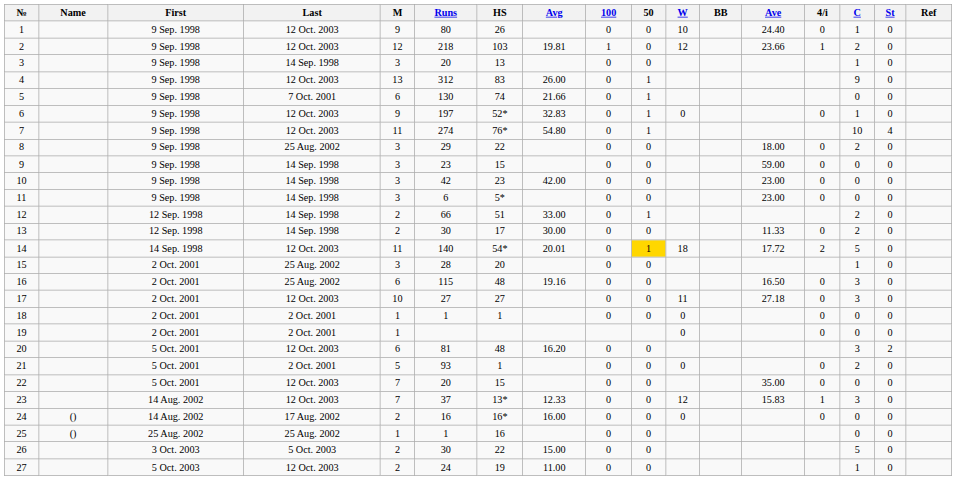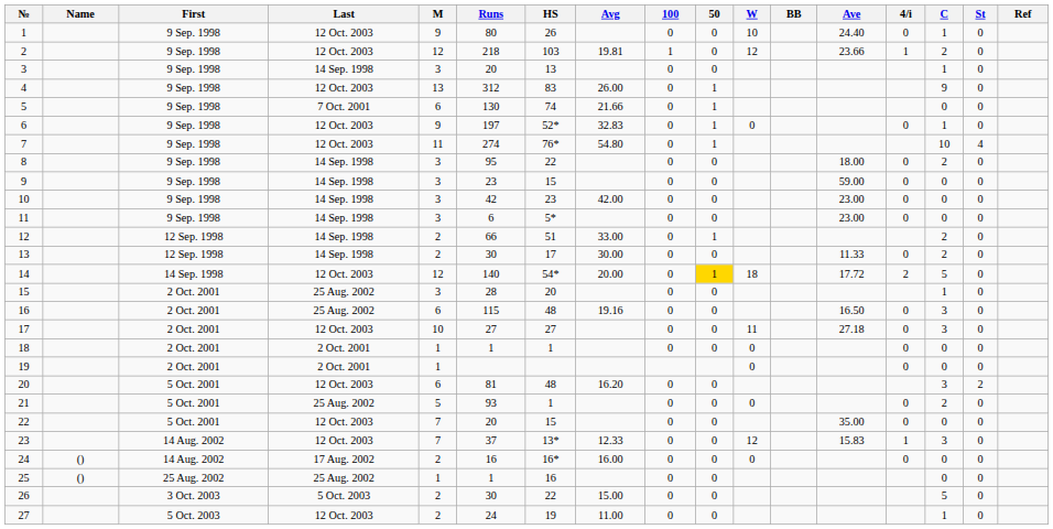 <table class="wikitable sortable" style="text-align:center; width: 100%; font-size: 85%;">
 <tr align="center">
 <th>№</th>
 <th>Name</th>
 <th>First</th>
 <th>Last</th>
 <th>M</th>
 <th><a href='#'>Runs</a></th>
 <th>HS</th>
 <th><a href='#'>Avg</a></th>
 <th><a href='#'>100</a></th>
 <th>50</th>
 <th><a href='#'>W</a></th>
 <th>BB</th>
 <th><a href='#'>Ave</a></th>
 <th>4/i</th>
 <th><a href='#'>C</a></th>
 <th><a href='#'>St</a></th>
 <th>Ref</th>
 </tr>
 <tr align="center">
 <td>1</td>
 <td></td>
 <td>9 Sep. 1998</td>
 <td>12 Oct. 2003</td>
 <td>9</td>
 <td>80</td>
 <td>26</td>
 <td></td>
 <td>0</td>
 <td>0</td>
 <td>10</td>
 <td></td>
 <td>24.40</td>
 <td>0</td>
 <td>1</td>
 <td>0</td>
 <td></td>
 </tr>
 <tr align="center">
 <td>2</td>
 <td></td>
 <td>9 Sep. 1998</td>
 <td>12 Oct. 2003</td>
 <td>12</td>
 <td>218</td>
 <td>103</td>
 <td>19.81</td>
 <td>1</td>
 <td>0</td>
 <td>12</td>
 <td></td>
 <td>23.66</td>
 <td>1</td>
 <td>2</td>
 <td>0</td>
 <td></td>
 </tr>
 <tr align="center">
 <td>3</td>
 <td></td>
 <td>9 Sep. 1998</td>
 <td>14 Sep. 1998</td>
 <td>3</td>
 <td>20</td>
 <td>13</td>
 <td></td>
 <td>0</td>
 <td>0</td>
 <td></td>
 <td></td>
 <td></td>
 <td></td>
 <td>1</td>
 <td>0</td>
 <td></td>
 </tr>
 <tr align="center">
 <td>4</td>
 <td></td>
 <td>9 Sep. 1998</td>
 <td>12 Oct. 2003</td>
 <td>13</td>
 <td>312</td>
 <td>83</td>
 <td>26.00</td>
 <td>0</td>
 <td>1</td>
 <td></td>
 <td></td>
 <td></td>
 <td></td>
 <td>9</td>
 <td>0</td>
 <td></td>
 </tr>
 <tr align="center">
 <td>5</td>
 <td></td>
 <td>9 Sep. 1998</td>
 <td>7 Oct. 2001</td>
 <td>6</td>
 <td>130</td>
 <td>74</td>
 <td>21.66</td>
 <td>0</td>
 <td>1</td>
 <td></td>
 <td></td>
 <td></td>
 <td></td>
 <td>0</td>
 <td>0</td>
 <td></td>
 </tr>
 <tr align="center">
 <td>6</td>
 <td></td>
 <td>9 Sep. 1998</td>
 <td>12 Oct. 2003</td>
 <td>9</td>
 <td>197</td>
 <td>52*</td>
 <td>32.83</td>
 <td>0</td>
 <td>1</td>
 <td>0</td>
 <td></td>
 <td></td>
 <td>0</td>
 <td>1</td>
 <td>0</td>
 <td></td>
 </tr>
 <tr align="center">
 <td>7</td>
 <td></td>
 <td>9 Sep. 1998</td>
 <td>12 Oct. 2003</td>
 <td>11</td>
 <td>274</td>
 <td>76*</td>
 <td>54.80</td>
 <td>0</td>
 <td>1</td>
 <td></td>
 <td></td>
 <td></td>
 <td></td>
 <td>10</td>
 <td>4</td>
 <td></td>
 </tr>
 <tr align="center">
 <td>8</td>
 <td></td>
 <td>9 Sep. 1998</td>
-<td>25 Aug. 2002</td>
+<td>14 Sep. 1998</td>
 <td>3</td>
-<td>29</td>
+<td>95</td>
 <td>22</td>
 <td></td>
 <td>0</td>
 <td>0</td>
 <td></td>
 <td></td>
 <td>18.00</td>
 <td>0</td>
 <td>2</td>
 <td>0</td>
 <td></td>
 </tr>
 <tr align="center">
 <td>9</td>
 <td></td>
 <td>9 Sep. 1998</td>
 <td>14 Sep. 1998</td>
 <td>3</td>
 <td>23</td>
 <td>15</td>
 <td></td>
 <td>0</td>
 <td>0</td>
 <td></td>
 <td></td>
 <td>59.00</td>
 <td>0</td>
 <td>0</td>
 <td>0</td>
 <td></td>
 </tr>
 <tr align="center">
 <td>10</td>
 <td></td>
 <td>9 Sep. 1998</td>
 <td>14 Sep. 1998</td>
 <td>3</td>
 <td>42</td>
 <td>23</td>
 <td>42.00</td>
 <td>0</td>
 <td>0</td>
 <td></td>
 <td></td>
 <td>23.00</td>
 <td>0</td>
 <td>0</td>
 <td>0</td>
 <td></td>
 </tr>
 <tr align="center">
 <td>11</td>
 <td></td>
 <td>9 Sep. 1998</td>
 <td>14 Sep. 1998</td>
 <td>3</td>
 <td>6</td>
 <td>5*</td>
 <td></td>
 <td>0</td>
 <td>0</td>
 <td></td>
 <td></td>
 <td>23.00</td>
 <td>0</td>
 <td>0</td>
 <td>0</td>
 <td></td>
 </tr>
 <tr align="center">
 <td>12</td>
 <td></td>
 <td>12 Sep. 1998</td>
 <td>14 Sep. 1998</td>
 <td>2</td>
 <td>66</td>
 <td>51</td>
 <td>33.00</td>
 <td>0</td>
 <td>1</td>
 <td></td>
 <td></td>
 <td></td>
 <td></td>
 <td>2</td>
 <td>0</td>
 <td></td>
 </tr>
 <tr align="center">
 <td>13</td>
 <td></td>
 <td>12 Sep. 1998</td>
 <td>14 Sep. 1998</td>
 <td>2</td>
 <td>30</td>
 <td>17</td>
 <td>30.00</td>
 <td>0</td>
 <td>0</td>
 <td></td>
 <td></td>
 <td>11.33</td>
 <td>0</td>
 <td>2</td>
 <td>0</td>
 <td></td>
 </tr>
 <tr align="center">
 <td>14</td>
 <td></td>
 <td>14 Sep. 1998</td>
 <td>12 Oct. 2003</td>
-<td>11</td>
+<td>12</td>
 <td>140</td>
 <td>54*</td>
-<td>20.01</td>
+<td>20.00</td>
 <td>0</td>
 <td style="background: gold;">1</td>
 <td>18</td>
 <td></td>
 <td>17.72</td>
 <td>2</td>
 <td>5</td>
 <td>0</td>
 <td></td>
 </tr>
 <tr align="center">
 <td>15</td>
 <td></td>
 <td>2 Oct. 2001</td>
 <td>25 Aug. 2002</td>
 <td>3</td>
 <td>28</td>
 <td>20</td>
 <td></td>
 <td>0</td>
 <td>0</td>
 <td></td>
 <td></td>
 <td></td>
 <td></td>
 <td>1</td>
 <td>0</td>
 <td></td>
 </tr>
 <tr align="center">
 <td>16</td>
 <td></td>
 <td>2 Oct. 2001</td>
 <td>25 Aug. 2002</td>
 <td>6</td>
 <td>115</td>
 <td>48</td>
 <td>19.16</td>
 <td>0</td>
 <td>0</td>
 <td></td>
 <td></td>
 <td>16.50</td>
 <td>0</td>
 <td>3</td>
 <td>0</td>
 <td></td>
 </tr>
 <tr align="center">
 <td>17</td>
 <td></td>
 <td>2 Oct. 2001</td>
 <td>12 Oct. 2003</td>
 <td>10</td>
 <td>27</td>
 <td>27</td>
 <td></td>
 <td>0</td>
 <td>0</td>
 <td>11</td>
 <td></td>
 <td>27.18</td>
 <td>0</td>
 <td>3</td>
 <td>0</td>
 <td></td>
 </tr>
 <tr align="center">
 <td>18</td>
 <td></td>
 <td>2 Oct. 2001</td>
 <td>2 Oct. 2001</td>
 <td>1</td>
 <td>1</td>
 <td>1</td>
 <td></td>
 <td>0</td>
 <td>0</td>
 <td>0</td>
 <td></td>
 <td></td>
 <td>0</td>
 <td>0</td>
 <td>0</td>
 <td></td>
 </tr>
 <tr align="center">
 <td>19</td>
 <td></td>
 <td>2 Oct. 2001</td>
 <td>2 Oct. 2001</td>
 <td>1</td>
 <td></td>
 <td></td>
 <td></td>
 <td></td>
 <td></td>
 <td>0</td>
 <td></td>
 <td></td>
 <td>0</td>
 <td>0</td>
 <td>0</td>
 <td></td>
 </tr>
 <tr align="center">
 <td>20</td>
 <td></td>
 <td>5 Oct. 2001</td>
 <td>12 Oct. 2003</td>
 <td>6</td>
 <td>81</td>
 <td>48</td>
 <td>16.20</td>
 <td>0</td>
 <td>0</td>
 <td></td>
 <td></td>
 <td></td>
 <td></td>
 <td>3</td>
 <td>2</td>
 <td></td>
 </tr>
 <tr align="center">
 <td>21</td>
 <td></td>
 <td>5 Oct. 2001</td>
-<td>2 Oct. 2001</td>
+<td>25 Aug. 2002</td>
 <td>5</td>
 <td>93</td>
 <td>1</td>
 <td></td>
 <td>0</td>
 <td>0</td>
 <td>0</td>
 <td></td>
 <td></td>
 <td>0</td>
 <td>2</td>
 <td>0</td>
 <td></td>
 </tr>
 <tr align="center">
 <td>22</td>
 <td></td>
 <td>5 Oct. 2001</td>
 <td>12 Oct. 2003</td>
 <td>7</td>
 <td>20</td>
 <td>15</td>
 <td></td>
 <td>0</td>
 <td>0</td>
 <td></td>
 <td></td>
 <td>35.00</td>
 <td>0</td>
 <td>0</td>
 <td>0</td>
 <td></td>
 </tr>
 <tr align="center">
 <td>23</td>
 <td></td>
 <td>14 Aug. 2002</td>
 <td>12 Oct. 2003</td>
 <td>7</td>
 <td>37</td>
 <td>13*</td>
 <td>12.33</td>
 <td>0</td>
 <td>0</td>
 <td>12</td>
 <td></td>
 <td>15.83</td>
 <td>1</td>
 <td>3</td>
 <td>0</td>
 <td></td>
 </tr>
 <tr align="center">
 <td>24</td>
 <td> ()</td>
 <td>14 Aug. 2002</td>
 <td>17 Aug. 2002</td>
 <td>2</td>
 <td>16</td>
 <td>16*</td>
 <td>16.00</td>
 <td>0</td>
 <td>0</td>
 <td>0</td>
 <td></td>
 <td></td>
 <td>0</td>
 <td>0</td>
 <td>0</td>
 <td></td>
 </tr>
 <tr align="center">
 <td>25</td>
 <td> ()</td>
 <td>25 Aug. 2002</td>
 <td>25 Aug. 2002</td>
 <td>1</td>
 <td>1</td>
 <td>16</td>
 <td></td>
 <td>0</td>
 <td>0</td>
 <td></td>
 <td></td>
 <td></td>
 <td></td>
 <td>0</td>
 <td>0</td>
 <td></td>
 </tr>
 <tr align="center">
 <td>26</td>
 <td></td>
 <td>3 Oct. 2003</td>
 <td>5 Oct. 2003</td>
 <td>2</td>
 <td>30</td>
 <td>22</td>
 <td>15.00</td>
 <td>0</td>
 <td>0</td>
 <td></td>
 <td></td>
 <td></td>
 <td></td>
 <td>5</td>
 <td>0</td>
 <td></td>
 </tr>
 <tr align="center">
 <td>27</td>
 <td></td>
 <td>5 Oct. 2003</td>
 <td>12 Oct. 2003</td>
 <td>2</td>
 <td>24</td>
 <td>19</td>
 <td>11.00</td>
 <td>0</td>
 <td>0</td>
 <td></td>
 <td></td>
 <td></td>
 <td></td>
 <td>1</td>
 <td>0</td>
 <td></td>
 </tr>
 </table>
